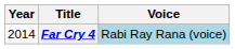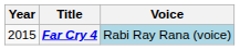 <table class="wikitable plainrowheaders sortable" style="margin-right: 0;">
 <tr>
 <th scope="col">Year</th>
 <th scope="col">Title</th>
 <th scope="col">Voice</th>
 </tr>
 <tr>
-<td>2014</td>
+<td>2015</td>
 <th scope="row"><em><a href='#'>Far Cry 4</a></em></th>
 <td style="background: lightblue;">Rabi Ray Rana (voice)</td>
 </tr>
 </table>
